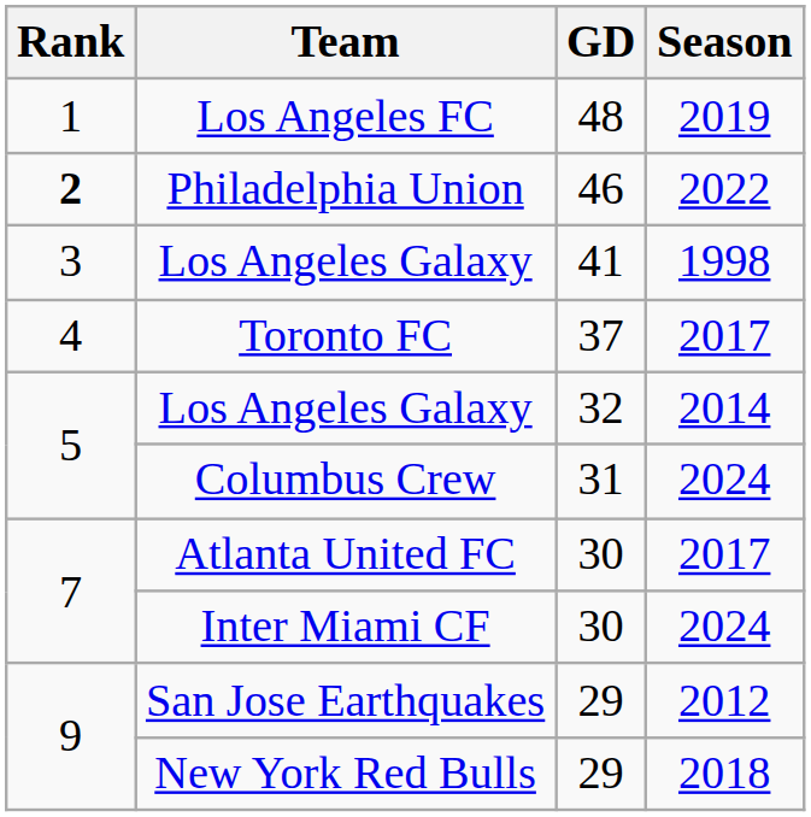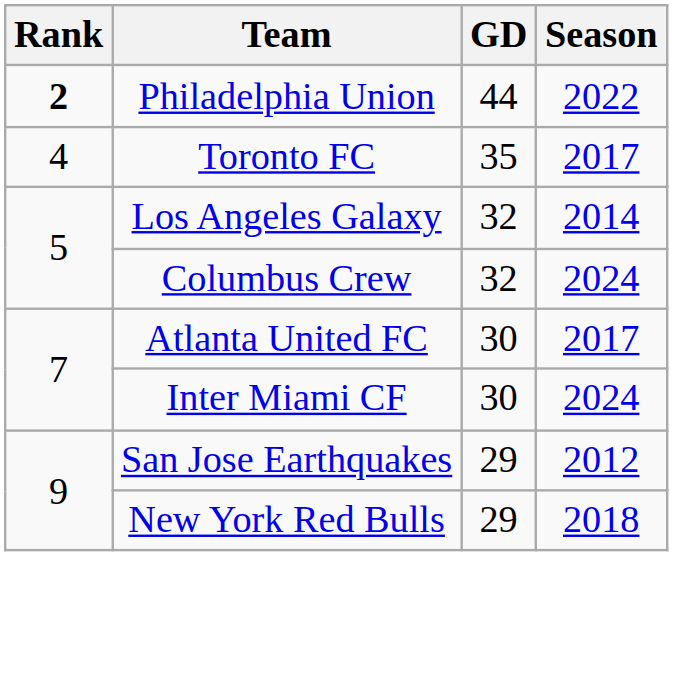 <table class="wikitable sortable" style="text-align:center">
 <tr>
 <th>Rank</th>
 <th>Team</th>
 <th>GD</th>
 <th>Season</th>
 </tr>
 <tr>
-<td>1</td>
-<td><a href='#'>Los Angeles FC</a></td>
-<td>48</td>
-<td><a href='#'>2019</a></td>
-</tr>
-<tr>
 <td><strong>2</strong></td>
 <td><a href='#'>Philadelphia Union</a></td>
-<td>46</td>
+<td>44</td>
 <td><a href='#'>2022</a></td>
-</tr>
-<tr>
-<td>3</td>
-<td><a href='#'>Los Angeles Galaxy</a></td>
-<td>41</td>
-<td><a href='#'>1998</a></td>
 </tr>
 <tr>
 <td>4</td>
 <td><a href='#'>Toronto FC</a></td>
-<td>37</td>
+<td>35</td>
 <td><a href='#'>2017</a></td>
 </tr>
 <tr>
 <td rowspan="2">5</td>
 <td><a href='#'>Los Angeles Galaxy</a></td>
 <td>32</td>
 <td><a href='#'>2014</a></td>
 </tr>
 <tr>
 <td><a href='#'>Columbus Crew</a></td>
-<td>31</td>
+<td>32</td>
 <td><a href='#'>2024</a></td>
 </tr>
 <tr>
 <td rowspan="2">7</td>
 <td><a href='#'>Atlanta United FC</a></td>
 <td>30</td>
 <td><a href='#'>2017</a></td>
 </tr>
 <tr>
 <td><a href='#'>Inter Miami CF</a></td>
 <td>30</td>
 <td><a href='#'>2024</a></td>
 </tr>
 <tr>
 <td rowspan="2">9</td>
 <td><a href='#'>San Jose Earthquakes</a></td>
 <td>29</td>
 <td><a href='#'>2012</a></td>
 </tr>
 <tr>
 <td><a href='#'>New York Red Bulls</a></td>
 <td>29</td>
 <td><a href='#'>2018</a></td>
 </tr>
 </table>
